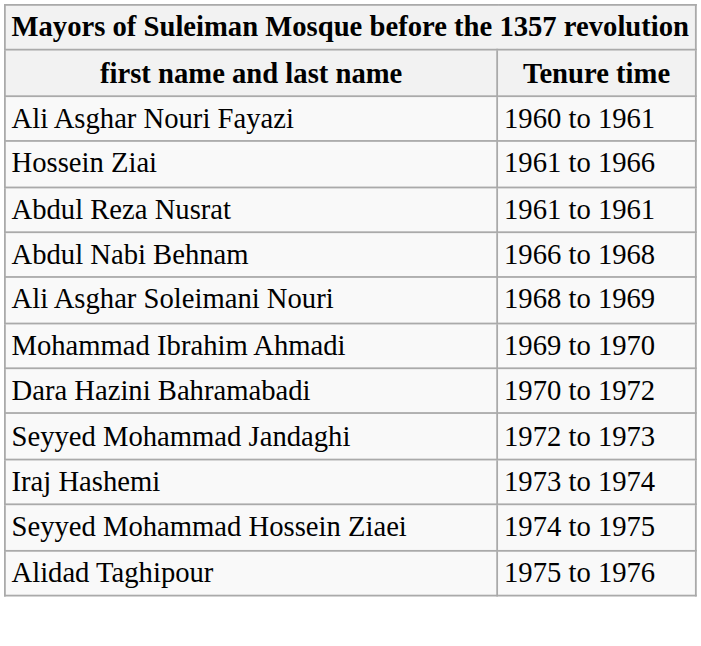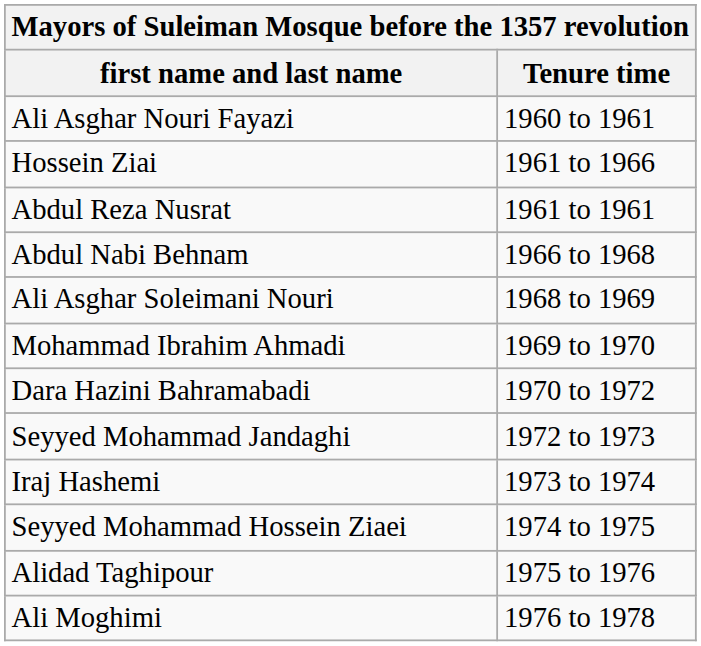 <table class="wikitable">
 <tr>
 <th colspan="2">Mayors of Suleiman Mosque before the 1357 revolution</th>
 </tr>
 <tr>
 <th>first name and last name</th>
 <th>Tenure time</th>
 </tr>
 <tr>
 <td>Ali Asghar Nouri Fayazi</td>
 <td>1960 to 1961</td>
 </tr>
 <tr>
 <td>Hossein Ziai</td>
 <td>1961 to 1966</td>
 </tr>
 <tr>
 <td>Abdul Reza Nusrat</td>
 <td>1961 to 1961</td>
 </tr>
 <tr>
 <td>Abdul Nabi Behnam</td>
 <td>1966 to 1968</td>
 </tr>
 <tr>
 <td>Ali Asghar Soleimani Nouri</td>
 <td>1968 to 1969</td>
 </tr>
 <tr>
 <td>Mohammad Ibrahim Ahmadi</td>
 <td>1969 to 1970</td>
 </tr>
 <tr>
 <td>Dara Hazini Bahramabadi</td>
 <td>1970 to 1972</td>
 </tr>
 <tr>
 <td>Seyyed Mohammad Jandaghi</td>
 <td>1972 to 1973</td>
 </tr>
 <tr>
 <td>Iraj Hashemi</td>
 <td>1973 to 1974</td>
 </tr>
 <tr>
 <td>Seyyed Mohammad Hossein Ziaei</td>
 <td>1974 to 1975</td>
 </tr>
 <tr>
 <td>Alidad Taghipour</td>
 <td>1975 to 1976</td>
 </tr>
+<tr>
+<td>Ali Moghimi</td>
+<td>1976 to 1978</td>
+</tr>
 </table>
